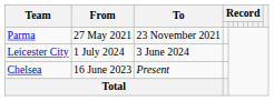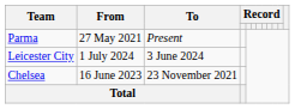 <table class="wikitable" style="text-align: center;">
 <tr>
 <th rowspan="2">Team</th>
 <th rowspan="2">From</th>
 <th rowspan="2">To</th>
 <th colspan="8">Record</th>
 <th rowspan=2></th>
 </tr>
 <tr>
 <th></th>
 <th></th>
 <th></th>
 <th></th>
 <th></th>
 <th></th>
 <th></th>
 <th></th>
 </tr>
 <tr>
 <td align="left"><a href='#'>Parma</a></td>
 <td align="left">27 May 2021</td>
-<td align="left">23 November 2021<br></td>
+<td align="left"><em>Present</em><br></td>
 <td></td>
 </tr>
 <tr>
 <td align="left"><a href='#'>Leicester City</a></td>
 <td align="left">1 July 2024</td>
 <td align="left">3 June 2024<br></td>
 <td></td>
 </tr>
 <tr>
 <td align="left"><a href='#'>Chelsea</a></td>
 <td align="left">16 June 2023</td>
-<td align="left"><em>Present</em><br></td>
+<td align="left">23 November 2021<br></td>
 <td></td>
 </tr>
 <tr>
 <th colspan="3">Total<br></th>
 <th></th>
 </tr>
 </table>
